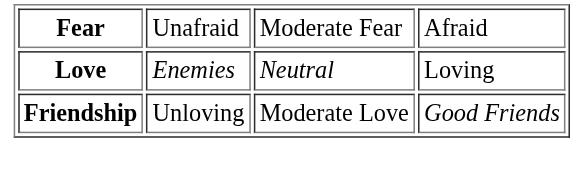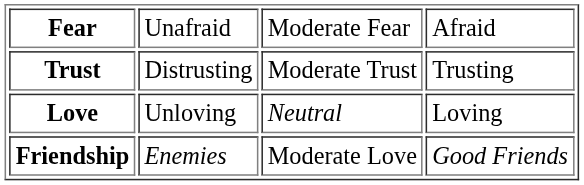 <table align="center" border="1" cellpadding="3">
 <tr>
 <th>Fear</th>
 <td>Unafraid</td>
 <td>Moderate Fear</td>
 <td>Afraid</td>
 </tr>
 <tr>
+<th>Trust</th>
+<td>Distrusting</td>
+<td>Moderate Trust</td>
+<td>Trusting</td>
+</tr>
+<tr>
 <th>Love</th>
-<td><em>Enemies</em></td>
+<td>Unloving</td>
 <td><em>Neutral</em></td>
 <td>Loving</td>
 </tr>
 <tr>
 <th>Friendship</th>
-<td>Unloving</td>
+<td><em>Enemies</em></td>
 <td>Moderate Love</td>
 <td><em>Good Friends</em></td>
 </tr>
 </table>
